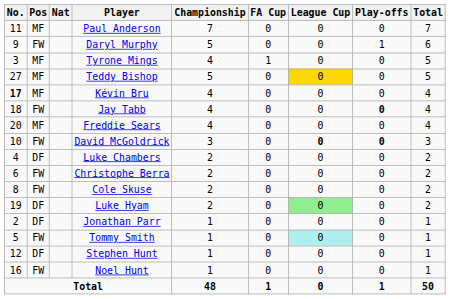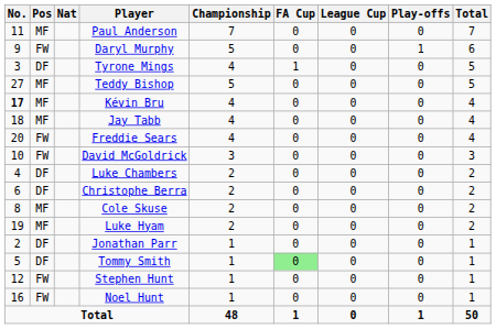 <table class="wikitable" style="text-align:center">
 <tr>
 <th width=0%>No.</th>
 <th width=0%>Pos</th>
 <th width=0%>Nat</th>
 <th width=0%>Player</th>
 <th width=0%>Championship</th>
 <th width=0%>FA Cup</th>
 <th width=0%>League Cup</th>
 <th width=0%>Play-offs</th>
 <th width=0%>Total</th>
 </tr>
 <tr>
 <td>11</td>
 <td>MF</td>
 <td align="left"></td>
 <td><a href='#'>Paul Anderson</a></td>
 <td>7</td>
 <td>0</td>
 <td>0</td>
 <td>0</td>
 <td>7</td>
 </tr>
 <tr>
 <td>9</td>
 <td>FW</td>
 <td align="left"></td>
 <td><a href='#'>Daryl Murphy</a></td>
 <td>5</td>
 <td>0</td>
 <td>0</td>
 <td>1</td>
 <td>6</td>
 </tr>
 <tr>
 <td>3</td>
-<td>MF</td>
+<td>DF</td>
 <td align="left"></td>
 <td><a href='#'>Tyrone Mings</a></td>
 <td>4</td>
 <td>1</td>
 <td>0</td>
 <td>0</td>
 <td>5</td>
 </tr>
 <tr>
 <td>27</td>
 <td>MF</td>
 <td align="left"></td>
 <td><a href='#'>Teddy Bishop</a></td>
 <td>5</td>
 <td>0</td>
-<td style="background: gold;">0</td>
+<td>0</td>
 <td>0</td>
 <td>5</td>
 </tr>
 <tr>
 <td><strong>17</strong></td>
 <td>MF</td>
 <td align="left"></td>
 <td><a href='#'>Kévin Bru</a></td>
 <td>4</td>
 <td>0</td>
 <td>0</td>
 <td>0</td>
 <td>4</td>
 </tr>
 <tr>
 <td>18</td>
-<td>FW</td>
+<td>MF</td>
 <td align="left"></td>
 <td><a href='#'>Jay Tabb</a></td>
 <td>4</td>
 <td>0</td>
 <td>0</td>
-<td><strong>0</strong></td>
+<td>0</td>
 <td>4</td>
 </tr>
 <tr>
 <td>20</td>
-<td>MF</td>
+<td>FW</td>
 <td align="left"></td>
 <td><a href='#'>Freddie Sears</a></td>
 <td>4</td>
 <td>0</td>
 <td>0</td>
 <td>0</td>
 <td>4</td>
 </tr>
 <tr>
 <td>10</td>
 <td>FW</td>
 <td align="left"></td>
 <td><a href='#'>David McGoldrick</a></td>
 <td>3</td>
 <td>0</td>
-<td><strong>0</strong></td>
-<td><strong>0</strong></td>
+<td>0</td>
+<td>0</td>
 <td>3</td>
 </tr>
 <tr>
 <td>4</td>
 <td>DF</td>
 <td align="left"></td>
 <td><a href='#'>Luke Chambers</a></td>
 <td>2</td>
 <td>0</td>
 <td>0</td>
 <td>0</td>
 <td>2</td>
 </tr>
 <tr>
 <td>6</td>
-<td>FW</td>
+<td>DF</td>
 <td align="left"></td>
 <td><a href='#'>Christophe Berra</a></td>
 <td>2</td>
 <td>0</td>
 <td>0</td>
 <td>0</td>
 <td>2</td>
 </tr>
 <tr>
 <td>8</td>
-<td>FW</td>
+<td>MF</td>
 <td align="left"></td>
 <td><a href='#'>Cole Skuse</a></td>
 <td>2</td>
 <td>0</td>
 <td>0</td>
 <td>0</td>
 <td>2</td>
 </tr>
 <tr>
 <td>19</td>
-<td>DF</td>
+<td>MF</td>
 <td align="left"></td>
 <td><a href='#'>Luke Hyam</a></td>
 <td>2</td>
 <td>0</td>
-<td style="background: lightgreen;">0</td>
+<td>0</td>
 <td>0</td>
 <td>2</td>
 </tr>
 <tr>
 <td>2</td>
 <td>DF</td>
 <td align="left"></td>
 <td><a href='#'>Jonathan Parr</a></td>
 <td>1</td>
 <td>0</td>
 <td>0</td>
 <td>0</td>
 <td>1</td>
 </tr>
 <tr>
 <td>5</td>
-<td>FW</td>
+<td>DF</td>
 <td align="left"></td>
 <td><a href='#'>Tommy Smith</a></td>
 <td>1</td>
+<td style="background: lightgreen;">0</td>
 <td>0</td>
-<td style="background: paleturquoise;">0</td>
 <td>0</td>
 <td>1</td>
 </tr>
 <tr>
 <td>12</td>
-<td>DF</td>
+<td>FW</td>
 <td align="left"></td>
 <td><a href='#'>Stephen Hunt</a></td>
 <td>1</td>
 <td>0</td>
 <td>0</td>
 <td>0</td>
 <td>1</td>
 </tr>
 <tr>
 <td>16</td>
 <td>FW</td>
 <td align="left"></td>
 <td><a href='#'>Noel Hunt</a></td>
 <td>1</td>
 <td>0</td>
 <td>0</td>
 <td>0</td>
 <td>1</td>
 </tr>
 <tr>
 <td colspan=4><strong>Total</strong></td>
 <td><strong>48</strong></td>
 <td><strong>1</strong></td>
 <td><strong>0</strong></td>
 <td><strong>1</strong></td>
 <td><strong>50</strong></td>
 </tr>
 </table>
